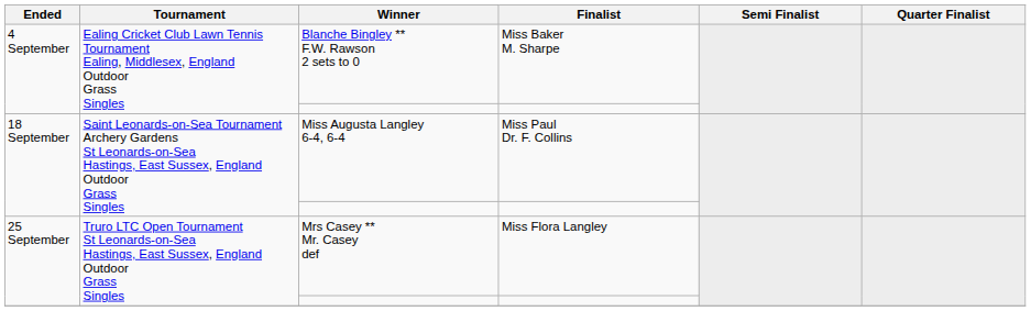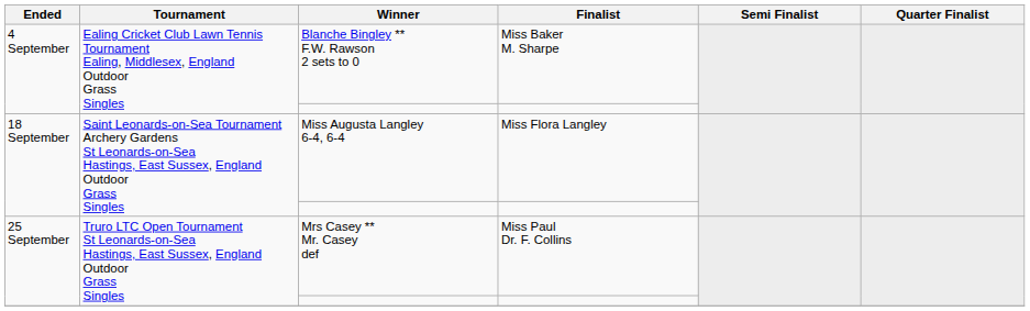 <table class="wikitable" style="font-size:85%;">
 <tr>
 <th width="75">Ended</th>
 <th width="230">Tournament</th>
 <th width="210">Winner</th>
 <th width="210">Finalist</th>
 <th width="170">Semi Finalist</th>
 <th width="170">Quarter Finalist</th>
 </tr>
 <tr valign=top>
 <td rowspan=2>4 September </td>
 <td rowspan="2"><a href='#'>Ealing Cricket Club Lawn Tennis Tournament</a><br><a href='#'>Ealing</a>, <a href='#'>Middlesex</a>, <a href='#'>England</a><br>Outdoor<br>Grass<br><a href='#'>Singles</a></td>
 <td> <a href='#'>Blanche Bingley</a> ** <br> F.W. Rawson <br> 2 sets to 0</td>
 <td> Miss Baker<br> M. Sharpe</td>
 <td style="background:#ededed;" rowspan=2></td>
 <td style="background:#ededed;" rowspan=2></td>
 </tr>
 <tr valign=top>
 <td></td>
 <td></td>
 </tr>
 <tr valign=top>
 <td rowspan=2>18 September </td>
 <td rowspan="2"><a href='#'>Saint Leonards-on-Sea Tournament</a><br>Archery Gardens<br><a href='#'>St Leonards-on-Sea</a><br><a href='#'>Hastings, East Sussex</a>, <a href='#'>England</a><br>Outdoor<br><a href='#'>Grass</a><br><a href='#'>Singles</a></td>
 <td> Miss Augusta Langley<br>6-4, 6-4</td>
-<td> Miss Paul<br> Dr. F. Collins</td>
+<td>  Miss Flora Langley</td>
 <td style="background:#ededed;" rowspan=2></td>
 <td style="background:#ededed;" rowspan=2></td>
 </tr>
 <tr valign=top>
 <td></td>
 <td></td>
 </tr>
 <tr valign=top>
 <td rowspan=2>25 September </td>
 <td rowspan="2"><a href='#'>Truro LTC Open Tournament</a><br><a href='#'>St Leonards-on-Sea</a><br><a href='#'>Hastings, East Sussex</a>, <a href='#'>England</a><br>Outdoor<br><a href='#'>Grass</a><br><a href='#'>Singles</a></td>
 <td> Mrs Casey **<br> Mr. Casey<br>def</td>
-<td>  Miss Flora Langley</td>
+<td> Miss Paul<br> Dr. F. Collins</td>
 <td style="background:#ededed;" rowspan=2></td>
 <td style="background:#ededed;" rowspan=2></td>
 </tr>
 <tr valign=top>
 <td></td>
 <td></td>
 </tr>
 <tr valign=top>
 </tr>
 </table>
